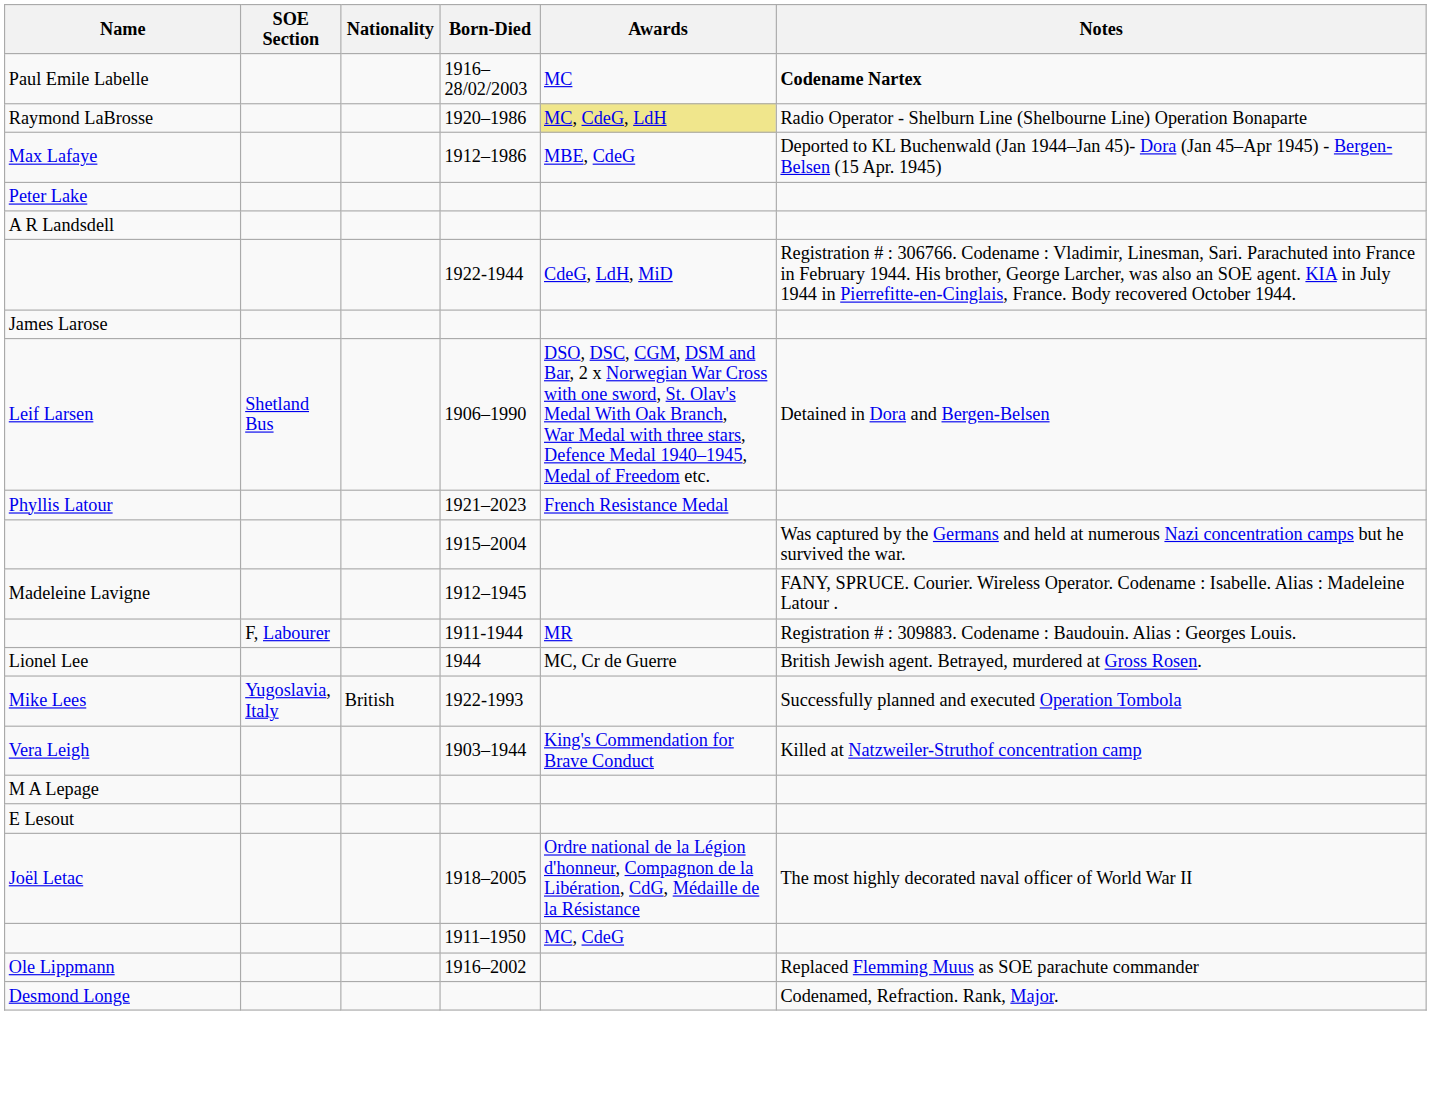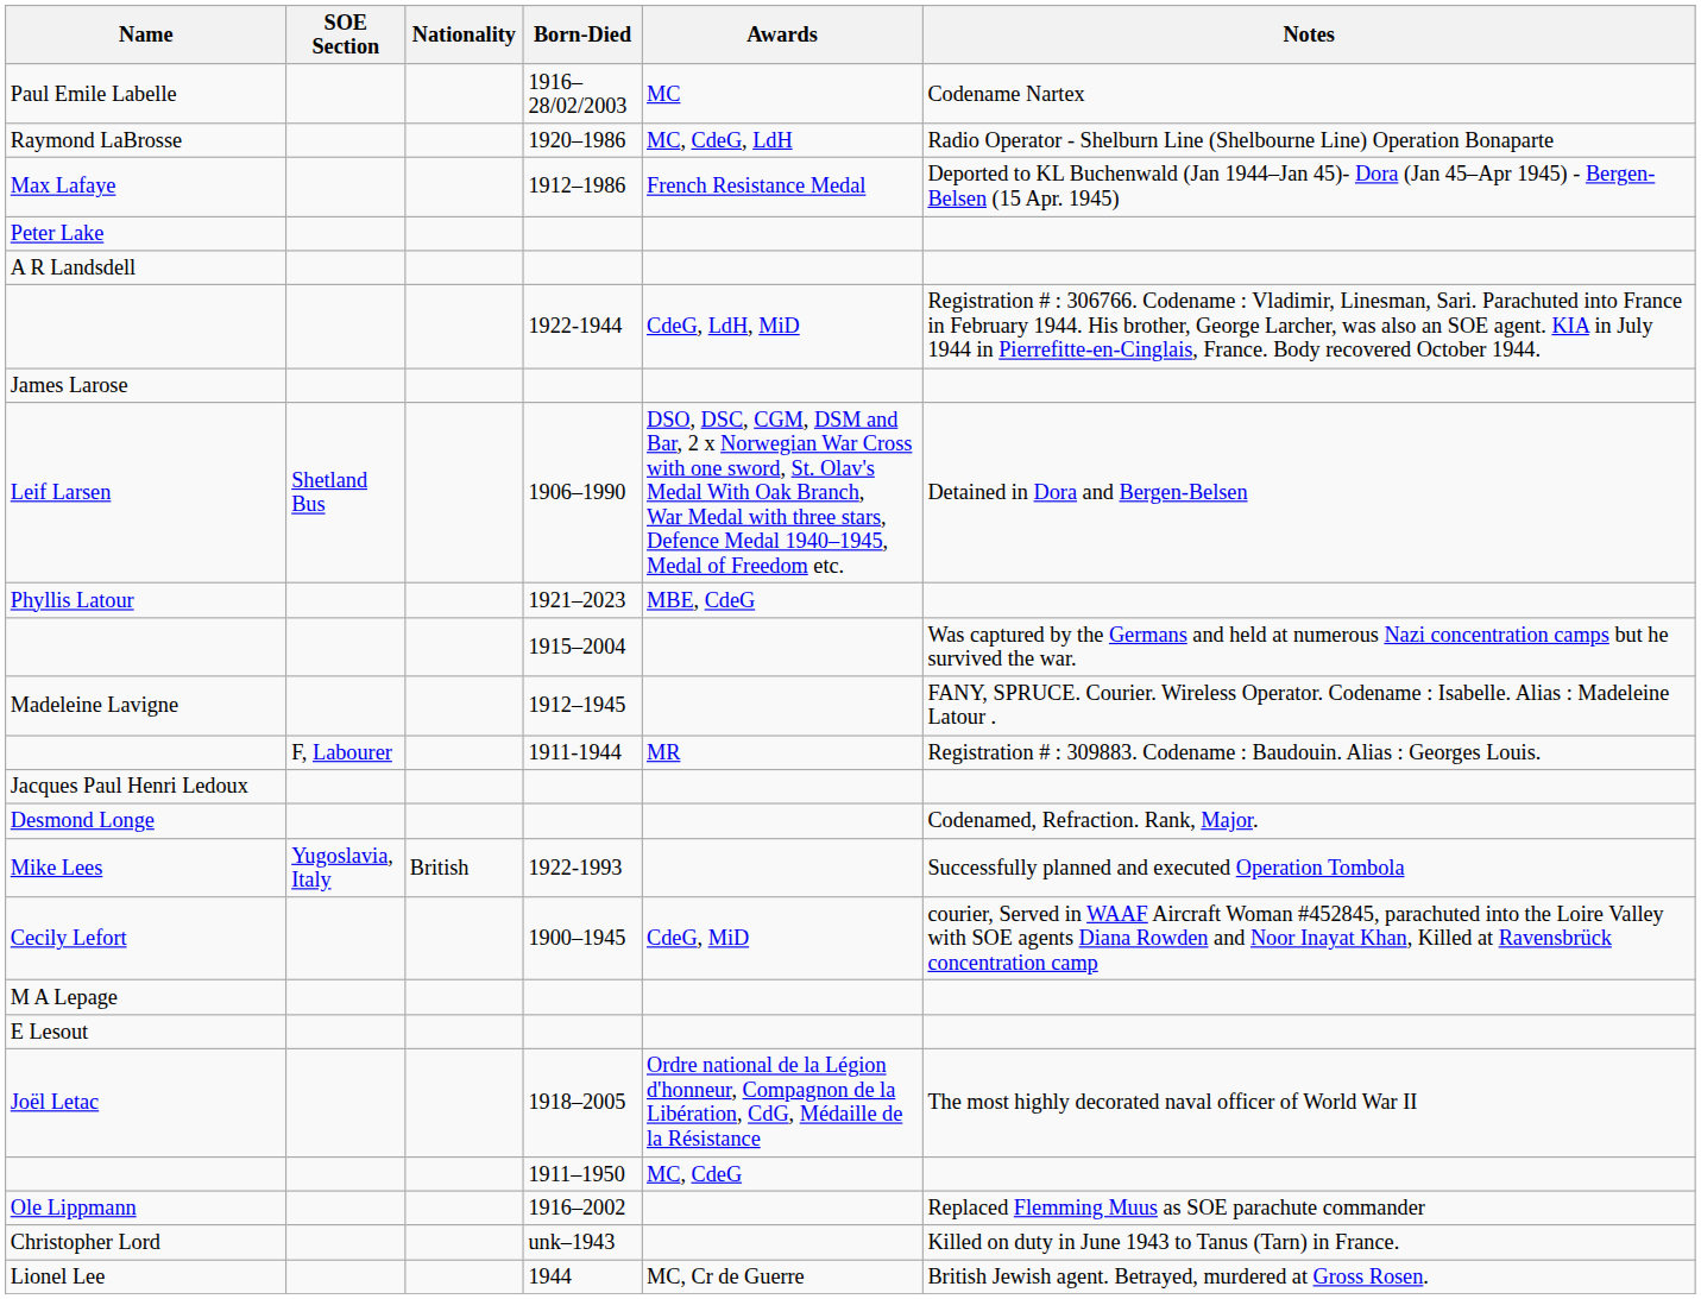 <table class="wikitable">
 <tr>
 <th width="200">Name</th>
 <th width="80">SOE Section</th>
 <th width="80">Nationality</th>
 <th width="80">Born-Died</th>
 <th width="200">Awards</th>
 <th>Notes</th>
 </tr>
 <tr>
 <td>Paul Emile Labelle</td>
 <td></td>
 <td></td>
 <td>1916–28/02/2003</td>
 <td><a href='#'>MC</a></td>
-<td><strong>Codename Nartex</strong></td>
+<td>Codename Nartex</td>
 </tr>
 <tr>
 <td>Raymond LaBrosse</td>
 <td></td>
 <td></td>
 <td>1920–1986</td>
-<td style="background: khaki;"><a href='#'>MC</a>, <a href='#'>CdeG</a>, <a href='#'>LdH</a></td>
+<td><a href='#'>MC</a>, <a href='#'>CdeG</a>, <a href='#'>LdH</a></td>
 <td>Radio Operator - Shelburn Line (Shelbourne Line) Operation Bonaparte</td>
 </tr>
 <tr>
 <td><a href='#'>Max Lafaye</a></td>
 <td></td>
 <td></td>
 <td>1912–1986</td>
-<td><a href='#'>MBE</a>, <a href='#'>CdeG</a></td>
+<td><a href='#'>French Resistance Medal</a></td>
 <td>Deported to KL Buchenwald (Jan 1944–Jan 45)- <a href='#'>Dora</a> (Jan 45–Apr 1945) - <a href='#'>Bergen-Belsen</a> (15 Apr. 1945)</td>
 </tr>
 <tr>
 <td><a href='#'>Peter Lake</a></td>
 <td></td>
 <td></td>
 <td></td>
 <td></td>
 <td></td>
 </tr>
 <tr>
 <td>A R Landsdell</td>
 <td></td>
 <td></td>
 <td></td>
 <td></td>
 <td></td>
 </tr>
 <tr>
 <td></td>
 <td></td>
 <td></td>
 <td>1922-1944</td>
 <td><a href='#'>CdeG</a>, <a href='#'>LdH</a>, <a href='#'>MiD</a></td>
 <td>Registration # : 306766. Codename : Vladimir, Linesman, Sari. Parachuted into France in February 1944. His brother, George Larcher, was also an SOE agent. <a href='#'>KIA</a> in July 1944 in <a href='#'>Pierrefitte-en-Cinglais</a>, France. Body recovered October 1944.</td>
 </tr>
 <tr>
 <td>James Larose</td>
 <td></td>
 <td></td>
 <td></td>
 <td></td>
 <td></td>
 </tr>
 <tr>
 <td><a href='#'>Leif Larsen</a></td>
 <td><a href='#'>Shetland Bus</a></td>
 <td></td>
 <td>1906–1990</td>
 <td><a href='#'>DSO</a>, <a href='#'>DSC</a>, <a href='#'>CGM</a>, <a href='#'>DSM and Bar</a>, 2 x <a href='#'>Norwegian War Cross with one sword</a>, <a href='#'>St. Olav's Medal With Oak Branch</a>,<br> <a href='#'>War Medal with three stars</a>, <a href='#'>Defence Medal 1940–1945</a>, <a href='#'>Medal of Freedom</a> etc.</td>
 <td>Detained in <a href='#'>Dora</a> and <a href='#'>Bergen-Belsen</a></td>
 </tr>
 <tr>
 <td><a href='#'>Phyllis Latour</a></td>
 <td></td>
 <td></td>
 <td>1921–2023</td>
-<td><a href='#'>French Resistance Medal</a></td>
+<td><a href='#'>MBE</a>, <a href='#'>CdeG</a></td>
 <td></td>
 </tr>
 <tr>
 <td></td>
 <td></td>
 <td></td>
 <td>1915–2004</td>
 <td></td>
 <td>Was captured by the <a href='#'>Germans</a> and held at numerous <a href='#'>Nazi concentration camps</a> but he survived the war.</td>
 </tr>
 <tr>
 <td>Madeleine Lavigne</td>
 <td></td>
 <td></td>
 <td>1912–1945</td>
 <td></td>
 <td>FANY, SPRUCE. Courier. Wireless Operator. Codename : Isabelle. Alias : Madeleine Latour .</td>
 </tr>
 <tr>
 <td></td>
 <td>F, <a href='#'>Labourer</a></td>
 <td></td>
 <td>1911-1944</td>
 <td><a href='#'>MR</a></td>
 <td>Registration # : 309883. Codename : Baudouin. Alias : Georges Louis.</td>
 </tr>
 <tr>
-<td>Lionel Lee</td>
+<td>Jacques Paul Henri Ledoux</td>
 <td></td>
 <td></td>
-<td>1944</td>
-<td>MC, Cr de Guerre</td>
-<td>British Jewish agent. Betrayed, murdered at <a href='#'>Gross Rosen</a>.</td>
+<td></td>
+<td></td>
+<td></td>
+</tr>
+<tr>
+<td><a href='#'>Desmond Longe</a></td>
+<td></td>
+<td></td>
+<td></td>
+<td></td>
+<td>Codenamed, Refraction. Rank, <a href='#'>Major</a>.</td>
 </tr>
 <tr>
 <td><a href='#'>Mike Lees</a></td>
 <td><a href='#'>Yugoslavia</a>, <a href='#'>Italy</a></td>
 <td>British</td>
 <td>1922-1993</td>
 <td></td>
 <td>Successfully planned and executed <a href='#'>Operation Tombola</a></td>
 </tr>
 <tr>
-<td><a href='#'>Vera Leigh</a></td>
+<td><a href='#'>Cecily Lefort</a></td>
 <td></td>
 <td></td>
-<td>1903–1944</td>
-<td><a href='#'>King's Commendation for Brave Conduct</a></td>
-<td>Killed at <a href='#'>Natzweiler-Struthof concentration camp</a></td>
+<td>1900–1945</td>
+<td><a href='#'>CdeG</a>, <a href='#'>MiD</a></td>
+<td>courier, Served in <a href='#'>WAAF</a> Aircraft Woman #452845, parachuted into the Loire Valley with SOE agents <a href='#'>Diana Rowden</a> and <a href='#'>Noor Inayat Khan</a>, Killed at <a href='#'>Ravensbrück concentration camp</a></td>
 </tr>
 <tr>
 <td>M A Lepage</td>
 <td></td>
 <td></td>
 <td></td>
 <td></td>
 <td></td>
 </tr>
 <tr>
 <td>E Lesout</td>
 <td></td>
 <td></td>
 <td></td>
 <td></td>
 <td></td>
 </tr>
 <tr>
 <td><a href='#'>Joël Letac</a></td>
 <td></td>
 <td></td>
 <td>1918–2005</td>
 <td><a href='#'>Ordre national de la Légion d'honneur</a>, <a href='#'>Compagnon de la Libération</a>, <a href='#'>CdG</a>, <a href='#'>Médaille de la Résistance</a></td>
 <td>The most highly decorated naval officer of World War II</td>
 </tr>
 <tr>
 <td></td>
 <td></td>
 <td></td>
 <td>1911–1950</td>
 <td><a href='#'>MC</a>, <a href='#'>CdeG</a></td>
 <td></td>
 </tr>
 <tr>
 <td><a href='#'>Ole Lippmann</a></td>
 <td></td>
 <td></td>
 <td>1916–2002</td>
 <td></td>
 <td>Replaced <a href='#'>Flemming Muus</a> as SOE parachute commander</td>
 </tr>
 <tr>
-<td><a href='#'>Desmond Longe</a></td>
+<td>Christopher Lord</td>
 <td></td>
 <td></td>
+<td>unk–1943</td>
+<td></td>
+<td>Killed on duty in June 1943 to Tanus (Tarn) in France.</td>
+</tr>
+<tr>
+<td>Lionel Lee</td>
 <td></td>
 <td></td>
-<td>Codenamed, Refraction. Rank, <a href='#'>Major</a>.</td>
+<td>1944</td>
+<td>MC, Cr de Guerre</td>
+<td>British Jewish agent. Betrayed, murdered at <a href='#'>Gross Rosen</a>.</td>
 </tr>
 </table>
